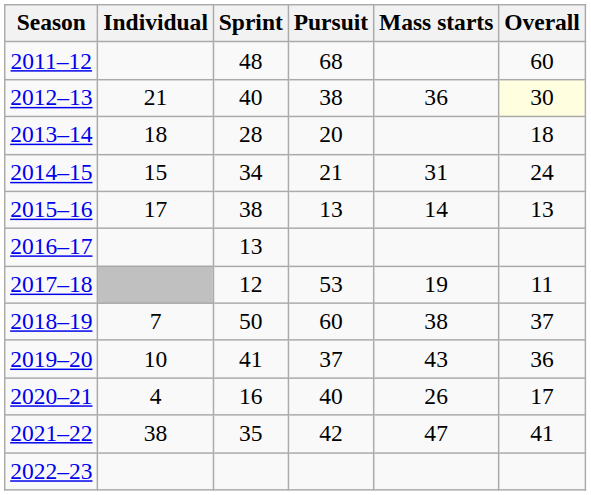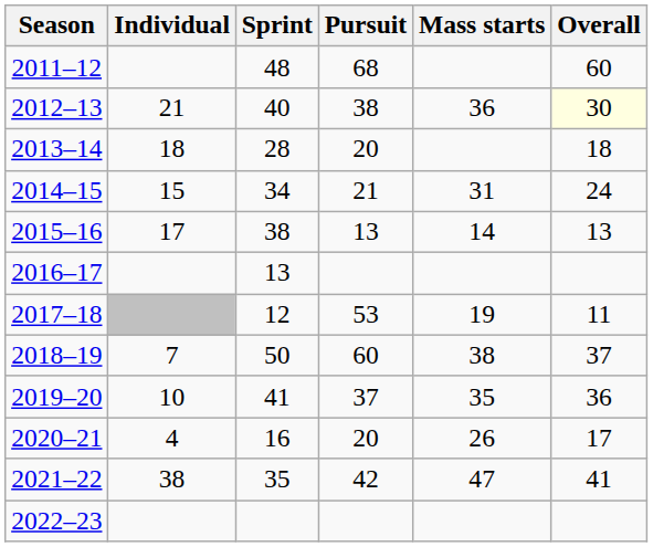 <table class="wikitable sortable" style="text-align: center;">
 <tr>
 <th>Season</th>
 <th>Individual</th>
 <th>Sprint</th>
 <th>Pursuit</th>
 <th>Mass starts</th>
 <th>Overall</th>
 </tr>
 <tr>
 <td><a href='#'>2011–12</a></td>
 <td></td>
 <td>48</td>
 <td>68</td>
 <td></td>
 <td>60</td>
 </tr>
 <tr>
 <td><a href='#'>2012–13</a></td>
 <td>21</td>
 <td>40</td>
 <td>38</td>
 <td>36</td>
 <td style="background: lightyellow;">30</td>
 </tr>
 <tr>
 <td><a href='#'>2013–14</a></td>
 <td>18</td>
 <td>28</td>
 <td>20</td>
 <td></td>
 <td>18</td>
 </tr>
 <tr>
 <td><a href='#'>2014–15</a></td>
 <td>15</td>
 <td>34</td>
 <td>21</td>
 <td>31</td>
 <td>24</td>
 </tr>
 <tr>
 <td><a href='#'>2015–16</a></td>
 <td>17</td>
 <td>38</td>
 <td>13</td>
 <td>14</td>
 <td>13</td>
 </tr>
 <tr>
 <td><a href='#'>2016–17</a></td>
 <td></td>
 <td>13</td>
 <td></td>
 <td></td>
 <td></td>
 </tr>
 <tr>
 <td><a href='#'>2017–18</a></td>
 <td bgcolor=silver></td>
 <td>12</td>
 <td>53</td>
 <td>19</td>
 <td>11</td>
 </tr>
 <tr>
 <td><a href='#'>2018–19</a></td>
 <td>7</td>
 <td>50</td>
 <td>60</td>
 <td>38</td>
 <td>37</td>
 </tr>
 <tr>
 <td><a href='#'>2019–20</a></td>
 <td>10</td>
 <td>41</td>
 <td>37</td>
-<td>43</td>
+<td>35</td>
 <td>36</td>
 </tr>
 <tr>
 <td><a href='#'>2020–21</a></td>
 <td>4</td>
 <td>16</td>
-<td>40</td>
+<td>20</td>
 <td>26</td>
 <td>17</td>
 </tr>
 <tr>
 <td><a href='#'>2021–22</a></td>
 <td>38</td>
 <td>35</td>
 <td>42</td>
 <td>47</td>
 <td>41</td>
 </tr>
 <tr>
 <td><a href='#'>2022–23</a></td>
 <td></td>
 <td></td>
 <td></td>
 <td></td>
 <td></td>
 </tr>
 </table>
